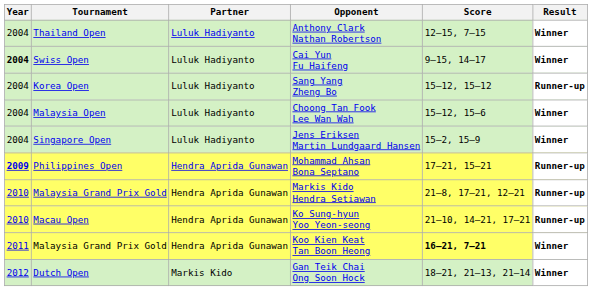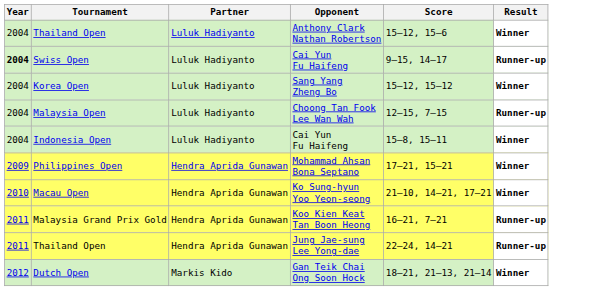 <table class="sortable wikitable" style="font-size: 90%">
 <tr>
 <th>Year</th>
 <th>Tournament</th>
 <th>Partner</th>
 <th>Opponent</th>
 <th>Score</th>
 <th>Result</th>
 </tr>
 <tr style="background:#D4F1C5">
 <td align="center">2004</td>
 <td align="left"><a href='#'>Thailand Open</a></td>
 <td align="left"> <a href='#'>Luluk Hadiyanto</a></td>
 <td align="left"> <a href='#'>Anthony Clark</a> <br>  <a href='#'>Nathan Robertson</a></td>
-<td align="left">12–15, 7–15</td>
+<td align="left">15–12, 15–6</td>
 <td style="text-align:left; background:white"> <strong>Winner</strong></td>
 </tr>
 <tr style="background:#D4F1C5">
 <td align="center"><strong>2004</strong></td>
 <td align="left"><a href='#'>Swiss Open</a></td>
 <td align="left"> Luluk Hadiyanto</td>
 <td align="left"> <a href='#'>Cai Yun</a> <br>  <a href='#'>Fu Haifeng</a></td>
 <td align="left">9–15, 14–17</td>
-<td style="text-align:left; background:white"> <strong>Winner</strong></td>
+<td style="text-align:left; background:white"> <strong>Runner-up</strong></td>
 </tr>
 <tr style="background:#D4F1C5">
 <td align="center">2004</td>
 <td align="left"><a href='#'>Korea Open</a></td>
 <td align="left"> Luluk Hadiyanto</td>
 <td align="left"> <a href='#'>Sang Yang</a> <br>  <a href='#'>Zheng Bo</a></td>
 <td align="left">15–12, 15–12</td>
-<td style="text-align:left; background:white"> <strong>Runner-up</strong></td>
+<td style="text-align:left; background:white"> <strong>Winner</strong></td>
 </tr>
 <tr style="background:#D4F1C5">
 <td align="center">2004</td>
 <td align="left"><a href='#'>Malaysia Open</a></td>
 <td align="left"> Luluk Hadiyanto</td>
 <td align="left"> <a href='#'>Choong Tan Fook</a> <br>  <a href='#'>Lee Wan Wah</a></td>
-<td align="left">15–12, 15–6</td>
-<td style="text-align:left; background:white"> <strong>Winner</strong></td>
+<td align="left">12–15, 7–15</td>
+<td style="text-align:left; background:white"> <strong>Runner-up</strong></td>
 </tr>
 <tr style="background:#D4F1C5">
 <td align="center">2004</td>
-<td align="left"><a href='#'>Singapore Open</a></td>
+<td align="left"><a href='#'>Indonesia Open</a></td>
 <td align="left"> Luluk Hadiyanto</td>
-<td align="left"> <a href='#'>Jens Eriksen</a> <br>  <a href='#'>Martin Lundgaard Hansen</a></td>
-<td align="left">15–2, 15–9</td>
+<td align="left"> Cai Yun <br>  Fu Haifeng</td>
+<td align="left">15–8, 15–11</td>
 <td style="text-align:left; background:white"> <strong>Winner</strong></td>
 </tr>
 <tr style="background:#FFFF67">
-<td align="center"><strong><a href='#'>2009</a></strong></td>
+<td align="center"><a href='#'>2009</a></td>
 <td align="left"><a href='#'>Philippines Open</a></td>
 <td align="left"> <a href='#'>Hendra Aprida Gunawan</a></td>
 <td align="left"> <a href='#'>Mohammad Ahsan</a> <br>  <a href='#'>Bona Septano</a></td>
 <td align="left">17–21, 15–21</td>
-<td style="text-align:left; background:white"> <strong>Runner-up</strong></td>
-</tr>
-<tr style="background:#FFFF67">
-<td align="center"><a href='#'>2010</a></td>
-<td align="left"><a href='#'>Malaysia Grand Prix Gold</a></td>
-<td align="left"> Hendra Aprida Gunawan</td>
-<td align="left"> <a href='#'>Markis Kido</a> <br>  <a href='#'>Hendra Setiawan</a></td>
-<td align="left">21–8, 17–21, 12–21</td>
-<td style="text-align:left; background:white"> <strong>Runner-up</strong></td>
+<td style="text-align:left; background:white"> <strong>Winner</strong></td>
 </tr>
 <tr style="background:#FFFF67">
 <td align="center"><a href='#'>2010</a></td>
 <td align="left"><a href='#'>Macau Open</a></td>
 <td align="left"> Hendra Aprida Gunawan</td>
 <td align="left"> <a href='#'>Ko Sung-hyun</a> <br>  <a href='#'>Yoo Yeon-seong</a></td>
 <td align="left">21–10, 14–21, 17–21</td>
-<td style="text-align:left; background:white"> <strong>Runner-up</strong></td>
+<td style="text-align:left; background:white"> <strong>Winner</strong></td>
 </tr>
 <tr style="background:#FFFF67">
 <td align="center"><a href='#'>2011</a></td>
 <td align="left">Malaysia Grand Prix Gold</td>
 <td align="left"> Hendra Aprida Gunawan</td>
 <td align="left"> <a href='#'>Koo Kien Keat</a> <br>  <a href='#'>Tan Boon Heong</a></td>
-<td align="left"><strong>16–21, 7–21</strong></td>
-<td style="text-align:left; background:white"> <strong>Winner</strong></td>
+<td align="left">16–21, 7–21</td>
+<td style="text-align:left; background:white"> <strong>Runner-up</strong></td>
+</tr>
+<tr style="background:#FFFF67">
+<td align="center"><a href='#'>2011</a></td>
+<td align="left">Thailand Open</td>
+<td align="left"> Hendra Aprida Gunawan</td>
+<td align="left"> <a href='#'>Jung Jae-sung</a> <br>  <a href='#'>Lee Yong-dae</a></td>
+<td align="left">22–24, 14–21</td>
+<td style="text-align:left; background:white"> <strong>Runner-up</strong></td>
 </tr>
 <tr style="background:#D4F1C5">
 <td align="center"><a href='#'>2012</a></td>
 <td align="left"><a href='#'>Dutch Open</a></td>
 <td align="left"> Markis Kido</td>
 <td align="left"> <a href='#'>Gan Teik Chai</a> <br>  <a href='#'>Ong Soon Hock</a></td>
 <td align="left">18–21, 21–13, 21–14</td>
 <td style="text-align:left; background:white"> <strong>Winner</strong></td>
 </tr>
 </table>
